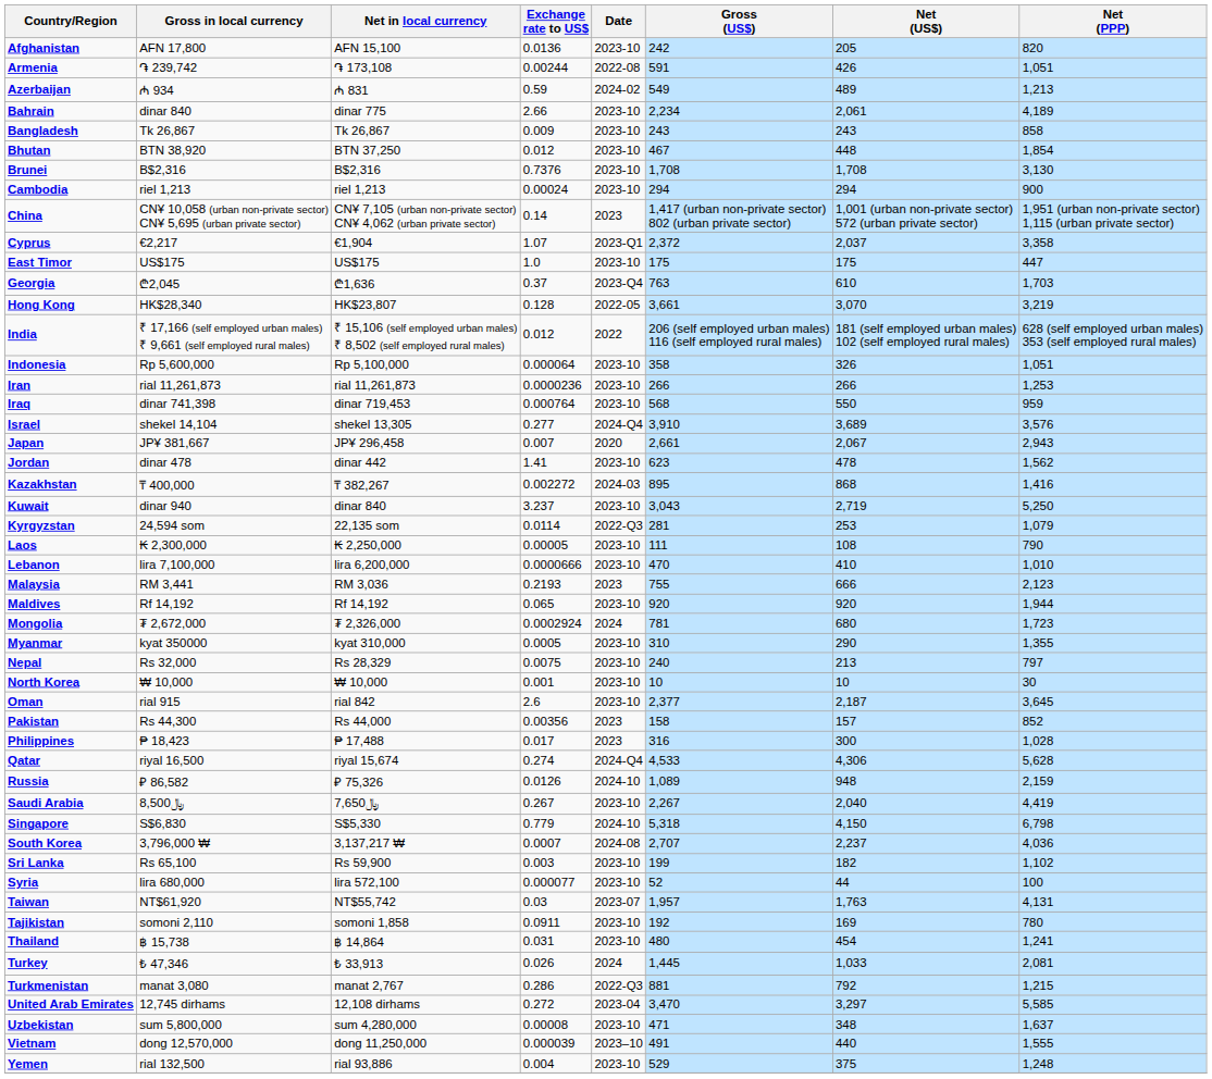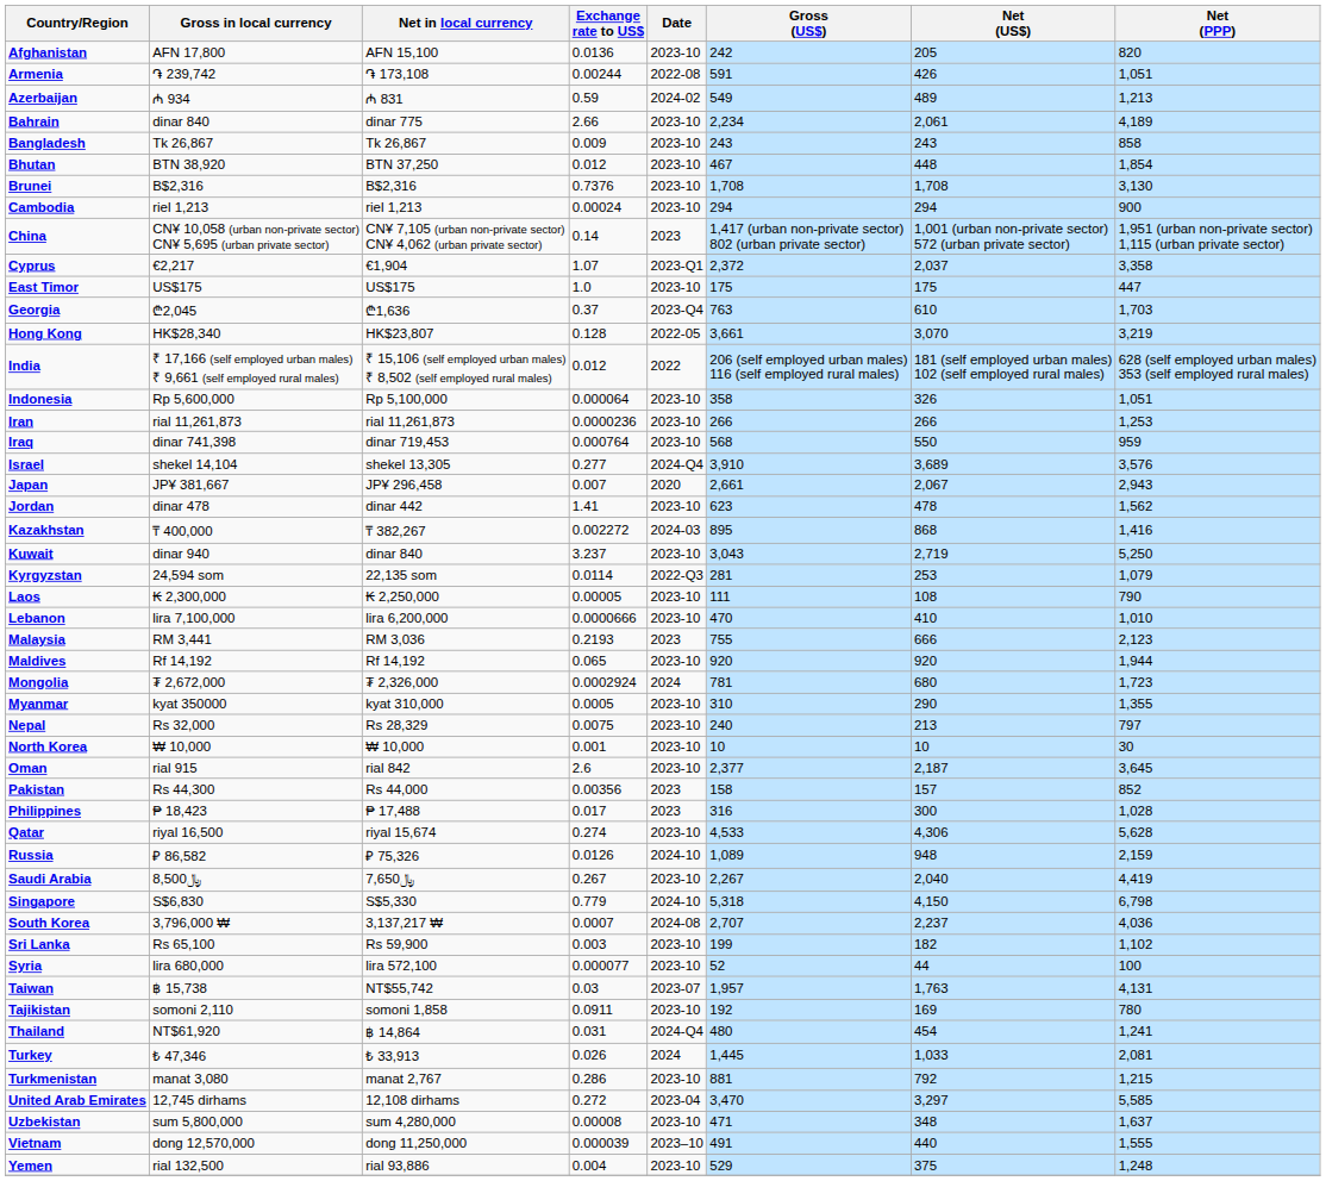 <table class="wikitable sortable" style="font-size:85%;">
 <tr>
 <th>Country/Region</th>
 <th>Gross in local currency</th>
 <th>Net in <a href='#'>local currency</a></th>
 <th><a href='#'>Exchange<br>rate</a> to <a href='#'>US$</a></th>
 <th>Date</th>
 <th>Gross<br>(<a href='#'>US$</a>)</th>
 <th>Net<br>(US$)</th>
 <th>Net<br>(<a href='#'>PPP</a>)</th>
 </tr>
 <tr>
 <td> <strong><a href='#'>Afghanistan</a></strong></td>
 <td>AFN 17,800</td>
 <td>AFN 15,100</td>
 <td>0.0136</td>
 <td>2023-10</td>
 <td style="background:#bfe4ff">242</td>
 <td style="background:#bfe4ff">205</td>
 <td style="background:#bfe4ff">820</td>
 </tr>
 <tr>
 <td> <strong><a href='#'>Armenia</a></strong></td>
 <td>֏ 239,742</td>
 <td>֏ 173,108</td>
 <td>0.00244</td>
 <td>2022-08</td>
 <td style="background:#bfe4ff">591</td>
 <td style="background:#bfe4ff">426</td>
 <td style="background:#bfe4ff">1,051</td>
 </tr>
 <tr>
 <td> <strong><a href='#'>Azerbaijan</a></strong></td>
 <td>₼ 934</td>
 <td>₼ 831</td>
 <td>0.59</td>
 <td>2024-02</td>
 <td style="background:#bfe4ff">549</td>
 <td style="background:#bfe4ff">489</td>
 <td style="background:#bfe4ff">1,213</td>
 </tr>
 <tr>
 <td> <strong><a href='#'>Bahrain</a></strong></td>
 <td>dinar 840</td>
 <td>dinar 775</td>
 <td>2.66</td>
 <td>2023-10</td>
 <td style="background:#bfe4ff">2,234</td>
 <td style="background:#bfe4ff">2,061</td>
 <td style="background:#bfe4ff">4,189</td>
 </tr>
 <tr>
 <td> <strong><a href='#'>Bangladesh</a></strong></td>
 <td>Tk 26,867</td>
 <td>Tk 26,867</td>
 <td>0.009</td>
 <td>2023-10</td>
 <td style="background:#bfe4ff">243</td>
 <td style="background:#bfe4ff">243</td>
 <td style="background:#bfe4ff">858</td>
 </tr>
 <tr>
 <td> <strong><a href='#'>Bhutan</a></strong></td>
 <td>BTN 38,920</td>
 <td>BTN 37,250</td>
 <td>0.012</td>
 <td>2023-10</td>
 <td style="background:#bfe4ff">467</td>
 <td style="background:#bfe4ff">448</td>
 <td style="background:#bfe4ff">1,854</td>
 </tr>
 <tr>
 <td> <strong><a href='#'>Brunei</a></strong></td>
 <td>B$2,316</td>
 <td>B$2,316</td>
 <td>0.7376</td>
 <td>2023-10</td>
 <td style="background:#bfe4ff">1,708</td>
 <td style="background:#bfe4ff">1,708</td>
 <td style="background:#bfe4ff">3,130</td>
 </tr>
 <tr>
 <td> <strong><a href='#'>Cambodia</a></strong></td>
 <td>riel 1,213</td>
 <td>riel 1,213</td>
 <td>0.00024</td>
 <td>2023-10</td>
 <td style="background:#bfe4ff">294</td>
 <td style="background:#bfe4ff">294</td>
 <td style="background:#bfe4ff">900</td>
 </tr>
 <tr>
 <td> <strong><a href='#'>China</a></strong></td>
 <td>CN¥ 10,058 <small>(urban non-private sector)</small><br> CN¥ 5,695 <small>(urban private sector)</small></td>
 <td>CN¥ 7,105 <small>(urban non-private sector)</small><br> CN¥ 4,062 <small>(urban private sector)</small></td>
 <td>0.14</td>
 <td>2023</td>
 <td style="background:#bfe4ff">1,417 (urban non-private sector)<br> 802 (urban private sector)</td>
 <td style="background:#bfe4ff">1,001 (urban non-private sector)<br> 572 (urban private sector)</td>
 <td style="background:#bfe4ff">1,951 (urban non-private sector)<br> 1,115 (urban private sector)</td>
 </tr>
 <tr>
 <td> <strong><a href='#'>Cyprus</a></strong></td>
 <td>€2,217</td>
 <td>€1,904</td>
 <td>1.07</td>
 <td>2023-Q1</td>
 <td style="background:#bfe4ff">2,372</td>
 <td style="background:#bfe4ff">2,037</td>
 <td style="background:#bfe4ff">3,358</td>
 </tr>
 <tr>
 <td> <strong><a href='#'>East Timor</a></strong></td>
 <td>US$175</td>
 <td>US$175</td>
 <td>1.0</td>
 <td>2023-10</td>
 <td style="background:#bfe4ff">175</td>
 <td style="background:#bfe4ff">175</td>
 <td style="background:#bfe4ff">447</td>
 </tr>
 <tr>
 <td> <strong><a href='#'>Georgia</a></strong></td>
 <td>₾2,045</td>
 <td>₾1,636</td>
 <td>0.37</td>
 <td>2023-Q4</td>
 <td style="background:#bfe4ff">763</td>
 <td style="background:#bfe4ff">610</td>
 <td style="background:#bfe4ff">1,703</td>
 </tr>
 <tr>
 <td> <strong><a href='#'>Hong Kong</a></strong></td>
 <td>HK$28,340</td>
 <td>HK$23,807</td>
 <td>0.128</td>
 <td>2022-05</td>
 <td style="background:#bfe4ff">3,661</td>
 <td style="background:#bfe4ff">3,070</td>
 <td style="background:#bfe4ff">3,219</td>
 </tr>
 <tr>
 <td> <strong><a href='#'>India</a></strong></td>
 <td>₹ 17,166 <small>(self employed urban males)</small><br>₹ 9,661 <small>(self employed rural males)</small></td>
 <td>₹ 15,106 <small>(self employed urban males)</small><br>₹ 8,502 <small>(self employed rural males)</small></td>
 <td>0.012</td>
 <td>2022</td>
 <td style="background:#bfe4ff">206  (self employed urban males)<br>116  (self employed rural males)</td>
 <td style="background:#bfe4ff">181  (self employed urban males)<br>102  (self employed rural males)</td>
 <td style="background:#bfe4ff">628  (self employed urban males)<br>353  (self employed rural males)</td>
 </tr>
 <tr>
 <td> <strong><a href='#'>Indonesia</a></strong></td>
 <td>Rp 5,600,000</td>
 <td>Rp 5,100,000</td>
 <td>0.000064</td>
 <td>2023-10</td>
 <td style="background:#bfe4ff">358</td>
 <td style="background:#bfe4ff">326</td>
 <td style="background:#bfe4ff">1,051</td>
 </tr>
 <tr>
 <td> <strong><a href='#'>Iran</a></strong></td>
 <td>rial 11,261,873</td>
 <td>rial 11,261,873</td>
 <td>0.0000236</td>
 <td>2023-10</td>
 <td style="background:#bfe4ff">266</td>
 <td style="background:#bfe4ff">266</td>
 <td style="background:#bfe4ff">1,253</td>
 </tr>
 <tr>
 <td> <strong><a href='#'>Iraq</a></strong></td>
 <td>dinar 741,398</td>
 <td>dinar 719,453</td>
 <td>0.000764</td>
 <td>2023-10</td>
 <td style="background:#bfe4ff">568</td>
 <td style="background:#bfe4ff">550</td>
 <td style="background:#bfe4ff">959</td>
 </tr>
 <tr>
 <td> <strong><a href='#'>Israel</a></strong></td>
 <td>shekel 14,104</td>
 <td>shekel 13,305</td>
 <td>0.277</td>
 <td>2024-Q4</td>
 <td style="background:#bfe4ff">3,910</td>
 <td style="background:#bfe4ff">3,689</td>
 <td style="background:#bfe4ff">3,576</td>
 </tr>
 <tr>
 <td> <strong><a href='#'>Japan</a></strong></td>
 <td>JP¥ 381,667</td>
 <td>JP¥ 296,458</td>
 <td>0.007</td>
 <td>2020</td>
 <td style="background:#bfe4ff">2,661</td>
 <td style="background:#bfe4ff">2,067</td>
 <td style="background:#bfe4ff">2,943</td>
 </tr>
 <tr>
 <td> <strong><a href='#'>Jordan</a></strong></td>
 <td>dinar 478</td>
 <td>dinar 442</td>
 <td>1.41</td>
 <td>2023-10</td>
 <td style="background:#bfe4ff">623</td>
 <td style="background:#bfe4ff">478</td>
 <td style="background:#bfe4ff">1,562</td>
 </tr>
 <tr>
 <td> <strong><a href='#'>Kazakhstan</a></strong></td>
 <td>₸ 400,000</td>
 <td>₸ 382,267</td>
 <td>0.002272</td>
 <td>2024-03</td>
 <td style="background:#bfe4ff">895</td>
 <td style="background:#bfe4ff">868</td>
 <td style="background:#bfe4ff">1,416</td>
 </tr>
 <tr>
 <td> <strong><a href='#'>Kuwait</a></strong></td>
 <td>dinar 940</td>
 <td>dinar 840</td>
 <td>3.237</td>
 <td>2023-10</td>
 <td style="background:#bfe4ff">3,043</td>
 <td style="background:#bfe4ff">2,719</td>
 <td style="background:#bfe4ff">5,250</td>
 </tr>
 <tr>
 <td> <strong><a href='#'>Kyrgyzstan</a></strong></td>
 <td>24,594 som </td>
 <td>22,135 som </td>
 <td>0.0114</td>
 <td>2022-Q3</td>
 <td style="background:#bfe4ff">281</td>
 <td style="background:#bfe4ff">253</td>
 <td style="background:#bfe4ff">1,079</td>
 </tr>
 <tr>
 <td> <strong><a href='#'>Laos</a></strong></td>
 <td>₭ 2,300,000</td>
 <td>₭ 2,250,000</td>
 <td>0.00005</td>
 <td>2023-10</td>
 <td style="background:#bfe4ff">111</td>
 <td style="background:#bfe4ff">108</td>
 <td style="background:#bfe4ff">790</td>
 </tr>
 <tr>
 <td> <strong><a href='#'>Lebanon</a></strong></td>
 <td>lira 7,100,000</td>
 <td>lira 6,200,000</td>
 <td>0.0000666</td>
 <td>2023-10</td>
 <td style="background:#bfe4ff">470</td>
 <td style="background:#bfe4ff">410</td>
 <td style="background:#bfe4ff">1,010</td>
 </tr>
 <tr>
 <td> <strong><a href='#'>Malaysia</a></strong></td>
 <td>RM 3,441</td>
 <td>RM 3,036</td>
 <td>0.2193</td>
 <td>2023</td>
 <td style="background:#bfe4ff">755</td>
 <td style="background:#bfe4ff">666</td>
 <td style="background:#bfe4ff">2,123</td>
 </tr>
 <tr>
 <td> <strong><a href='#'>Maldives</a></strong></td>
 <td>Rf 14,192</td>
 <td>Rf 14,192</td>
 <td>0.065</td>
 <td>2023-10</td>
 <td style="background:#bfe4ff">920</td>
 <td style="background:#bfe4ff">920</td>
 <td style="background:#bfe4ff">1,944</td>
 </tr>
 <tr>
 <td> <strong><a href='#'>Mongolia</a></strong></td>
 <td>₮ 2,672,000</td>
 <td>₮ 2,326,000</td>
 <td>0.0002924</td>
 <td>2024</td>
 <td style="background:#bfe4ff">781</td>
 <td style="background:#bfe4ff">680</td>
 <td style="background:#bfe4ff">1,723</td>
 </tr>
 <tr>
 <td> <strong><a href='#'>Myanmar</a></strong></td>
 <td>kyat 350000</td>
 <td>kyat 310,000</td>
 <td>0.0005</td>
 <td>2023-10</td>
 <td style="background:#bfe4ff">310</td>
 <td style="background:#bfe4ff">290</td>
 <td style="background:#bfe4ff">1,355</td>
 </tr>
 <tr>
 <td> <strong><a href='#'>Nepal</a></strong></td>
 <td>Rs 32,000</td>
 <td>Rs 28,329</td>
 <td>0.0075</td>
 <td>2023-10</td>
 <td style="background:#bfe4ff">240</td>
 <td style="background:#bfe4ff">213</td>
 <td style="background:#bfe4ff">797</td>
 </tr>
 <tr>
 <td> <strong><a href='#'>North Korea</a></strong></td>
 <td>₩ 10,000</td>
 <td>₩ 10,000</td>
 <td>0.001</td>
 <td>2023-10</td>
 <td style="background:#bfe4ff">10</td>
 <td style="background:#bfe4ff">10</td>
 <td style="background:#bfe4ff">30</td>
 </tr>
 <tr>
 <td> <strong><a href='#'>Oman</a></strong></td>
 <td>rial 915</td>
 <td>rial 842</td>
 <td>2.6</td>
 <td>2023-10</td>
 <td style="background:#bfe4ff">2,377</td>
 <td style="background:#bfe4ff">2,187</td>
 <td style="background:#bfe4ff">3,645</td>
 </tr>
 <tr>
 <td> <strong><a href='#'>Pakistan</a></strong></td>
 <td>Rs 44,300</td>
 <td>Rs 44,000</td>
 <td>0.00356</td>
 <td>2023</td>
 <td style="background:#bfe4ff">158</td>
 <td style="background:#bfe4ff">157</td>
 <td style="background:#bfe4ff">852</td>
 </tr>
 <tr>
 <td> <strong><a href='#'>Philippines</a></strong></td>
 <td>₱ 18,423</td>
 <td>₱ 17,488</td>
 <td>0.017</td>
 <td>2023</td>
 <td style="background:#bfe4ff">316</td>
 <td style="background:#bfe4ff">300</td>
 <td style="background:#bfe4ff">1,028</td>
 </tr>
 <tr>
 <td> <strong><a href='#'>Qatar</a></strong></td>
 <td>riyal 16,500</td>
 <td>riyal 15,674</td>
 <td>0.274</td>
-<td>2024-Q4</td>
+<td>2023-10</td>
 <td style="background:#bfe4ff">4,533</td>
 <td style="background:#bfe4ff">4,306</td>
 <td style="background:#bfe4ff">5,628</td>
 </tr>
 <tr>
 <td> <strong><a href='#'>Russia</a></strong></td>
 <td>₽ 86,582</td>
 <td>₽ 75,326</td>
 <td>0.0126</td>
 <td>2024-10</td>
 <td style="background:#bfe4ff">1,089</td>
 <td style="background:#bfe4ff">948</td>
 <td style="background:#bfe4ff">2,159</td>
 </tr>
 <tr>
 <td> <strong><a href='#'>Saudi Arabia</a></strong></td>
 <td>﷼8,500 </td>
 <td>7,650﷼</td>
 <td>0.267</td>
 <td>2023-10</td>
 <td style="background:#bfe4ff">2,267</td>
 <td style="background:#bfe4ff">2,040</td>
 <td style="background:#bfe4ff">4,419</td>
 </tr>
 <tr>
 <td> <strong><a href='#'>Singapore</a></strong></td>
 <td>S$6,830</td>
 <td>S$5,330</td>
 <td>0.779</td>
 <td>2024-10</td>
 <td style="background:#bfe4ff">5,318</td>
 <td style="background:#bfe4ff">4,150</td>
 <td style="background:#bfe4ff">6,798</td>
 </tr>
 <tr>
 <td> <strong><a href='#'>South Korea</a></strong></td>
 <td>3,796,000 ₩</td>
 <td>3,137,217 ₩</td>
 <td>0.0007</td>
 <td>2024-08</td>
 <td style="background:#bfe4ff">2,707</td>
 <td style="background:#bfe4ff">2,237</td>
 <td style="background:#bfe4ff">4,036</td>
 </tr>
 <tr>
 <td> <strong><a href='#'>Sri Lanka</a></strong></td>
 <td>Rs 65,100</td>
 <td>Rs 59,900</td>
 <td>0.003</td>
 <td>2023-10</td>
 <td style="background:#bfe4ff">199</td>
 <td style="background:#bfe4ff">182</td>
 <td style="background:#bfe4ff">1,102</td>
 </tr>
 <tr>
 <td> <strong><a href='#'>Syria</a></strong></td>
 <td>lira 680,000</td>
 <td>lira 572,100</td>
 <td>0.000077</td>
 <td>2023-10</td>
 <td style="background:#bfe4ff">52</td>
 <td style="background:#bfe4ff">44</td>
 <td style="background:#bfe4ff">100</td>
 </tr>
 <tr>
 <td> <strong><a href='#'>Taiwan</a></strong></td>
-<td>NT$61,920</td>
+<td>฿ 15,738</td>
 <td>NT$55,742</td>
 <td>0.03</td>
 <td>2023-07</td>
 <td style="background:#bfe4ff">1,957</td>
 <td style="background:#bfe4ff">1,763</td>
 <td style="background:#bfe4ff">4,131</td>
 </tr>
 <tr>
 <td> <strong><a href='#'>Tajikistan</a></strong></td>
 <td>somoni 2,110</td>
 <td>somoni 1,858</td>
 <td>0.0911</td>
 <td>2023-10</td>
 <td style="background:#bfe4ff">192</td>
 <td style="background:#bfe4ff">169</td>
 <td style="background:#bfe4ff">780</td>
 </tr>
 <tr>
 <td> <strong><a href='#'>Thailand</a></strong></td>
-<td>฿ 15,738</td>
+<td>NT$61,920</td>
 <td>฿ 14,864</td>
 <td>0.031</td>
-<td>2023-10</td>
+<td>2024-Q4</td>
 <td style="background:#bfe4ff">480</td>
 <td style="background:#bfe4ff">454</td>
 <td style="background:#bfe4ff">1,241</td>
 </tr>
 <tr>
 <td> <strong><a href='#'>Turkey</a></strong></td>
 <td>₺ 47,346</td>
 <td>₺ 33,913</td>
 <td>0.026</td>
 <td>2024</td>
 <td style="background:#bfe4ff">1,445</td>
 <td style="background:#bfe4ff">1,033</td>
 <td style="background:#bfe4ff">2,081</td>
 </tr>
 <tr>
 <td> <strong><a href='#'>Turkmenistan</a></strong></td>
 <td>manat 3,080</td>
 <td>manat 2,767</td>
 <td>0.286</td>
-<td>2022-Q3</td>
+<td>2023-10</td>
 <td style="background:#bfe4ff">881</td>
 <td style="background:#bfe4ff">792</td>
 <td style="background:#bfe4ff">1,215</td>
 </tr>
 <tr>
 <td> <strong><a href='#'>United Arab Emirates</a></strong></td>
 <td>12,745 dirhams</td>
 <td>12,108 dirhams</td>
 <td>0.272</td>
 <td>2023-04</td>
 <td style="background:#bfe4ff">3,470</td>
 <td style="background:#bfe4ff">3,297</td>
 <td style="background:#bfe4ff">5,585</td>
 </tr>
 <tr>
 <td> <strong><a href='#'>Uzbekistan</a></strong></td>
 <td>sum 5,800,000</td>
 <td>sum 4,280,000</td>
 <td>0.00008</td>
 <td>2023-10</td>
 <td style="background:#bfe4ff">471</td>
 <td style="background:#bfe4ff">348</td>
 <td style="background:#bfe4ff">1,637</td>
 </tr>
 <tr>
 <td> <strong><a href='#'>Vietnam</a></strong></td>
 <td>dong 12,570,000</td>
 <td>dong 11,250,000</td>
 <td>0.000039</td>
 <td>2023–10</td>
 <td style="background:#bfe4ff">491</td>
 <td style="background:#bfe4ff">440</td>
 <td style="background:#bfe4ff">1,555</td>
 </tr>
 <tr>
 <td> <strong><a href='#'>Yemen</a></strong></td>
 <td>rial 132,500</td>
 <td>rial 93,886</td>
 <td>0.004</td>
 <td>2023-10</td>
 <td style="background:#bfe4ff">529</td>
 <td style="background:#bfe4ff">375</td>
 <td style="background:#bfe4ff">1,248</td>
 </tr>
 <tr>
 </tr>
 </table>
